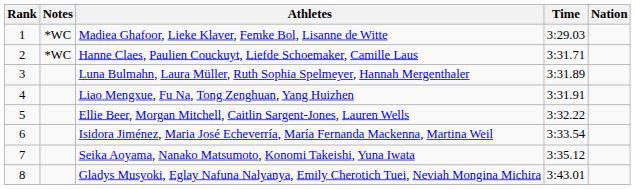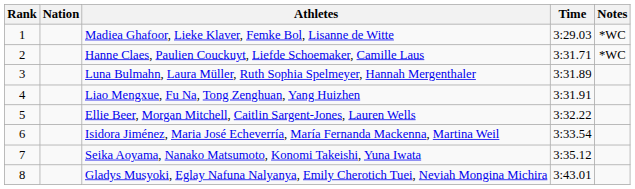 <table class="wikitable sortable" style="text-align:center">
 <tr>
 <th>Rank</th>
-<th>Notes</th>
+<th>Nation</th>
 <th>Athletes</th>
 <th>Time</th>
-<th>Nation</th>
+<th>Notes</th>
 </tr>
 <tr>
 <td>1</td>
-<td>*WC</td>
+<td align=left></td>
 <td align=left><a href='#'>Madiea Ghafoor</a>, <a href='#'>Lieke Klaver</a>, <a href='#'>Femke Bol</a>, <a href='#'>Lisanne de Witte</a></td>
 <td>3:29.03</td>
-<td align=left></td>
+<td>*WC</td>
 </tr>
 <tr>
 <td>2</td>
-<td>*WC</td>
+<td align=left></td>
 <td align=left><a href='#'>Hanne Claes</a>, <a href='#'>Paulien Couckuyt</a>, <a href='#'>Liefde Schoemaker</a>, <a href='#'>Camille Laus</a></td>
 <td>3:31.71</td>
-<td align=left></td>
+<td>*WC</td>
 </tr>
 <tr>
 <td>3</td>
-<td></td>
+<td align=left></td>
 <td align=left><a href='#'>Luna Bulmahn</a>, <a href='#'>Laura Müller</a>, <a href='#'>Ruth Sophia Spelmeyer</a>, <a href='#'>Hannah Mergenthaler</a></td>
 <td>3:31.89</td>
-<td align=left></td>
+<td></td>
 </tr>
 <tr>
 <td>4</td>
-<td></td>
+<td align=left></td>
 <td align=left><a href='#'>Liao Mengxue</a>, <a href='#'>Fu Na</a>, <a href='#'>Tong Zenghuan</a>, <a href='#'>Yang Huizhen</a></td>
 <td>3:31.91</td>
-<td align=left></td>
+<td></td>
 </tr>
 <tr>
 <td>5</td>
-<td></td>
+<td align=left></td>
 <td align=left><a href='#'>Ellie Beer</a>, <a href='#'>Morgan Mitchell</a>, <a href='#'>Caitlin Sargent-Jones</a>, <a href='#'>Lauren Wells</a></td>
 <td>3:32.22</td>
-<td align=left></td>
+<td></td>
 </tr>
 <tr>
 <td>6</td>
-<td></td>
+<td align=left></td>
 <td align=left><a href='#'>Isidora Jiménez</a>, <a href='#'>Maria José Echeverría</a>, <a href='#'>María Fernanda Mackenna</a>, <a href='#'>Martina Weil</a></td>
 <td>3:33.54</td>
-<td align=left></td>
+<td></td>
 </tr>
 <tr>
 <td>7</td>
-<td></td>
+<td align=left></td>
 <td align=left><a href='#'>Seika Aoyama</a>, <a href='#'>Nanako Matsumoto</a>, <a href='#'>Konomi Takeishi</a>, <a href='#'>Yuna Iwata</a></td>
 <td>3:35.12</td>
-<td align=left></td>
+<td></td>
 </tr>
 <tr>
 <td>8</td>
-<td></td>
+<td align=left></td>
 <td align=left><a href='#'>Gladys Musyoki</a>, <a href='#'>Eglay Nafuna Nalyanya</a>, <a href='#'>Emily Cherotich Tuei</a>, <a href='#'>Neviah Mongina Michira</a></td>
 <td>3:43.01</td>
-<td align=left></td>
+<td></td>
 </tr>
 </table>
